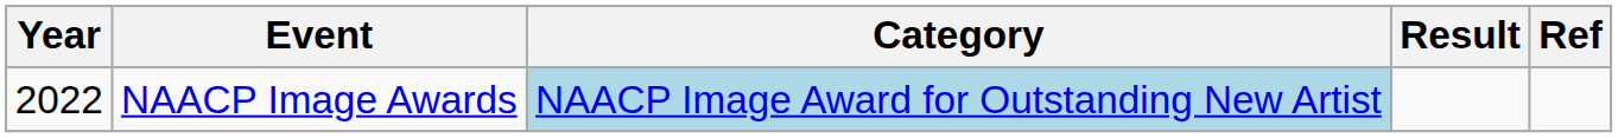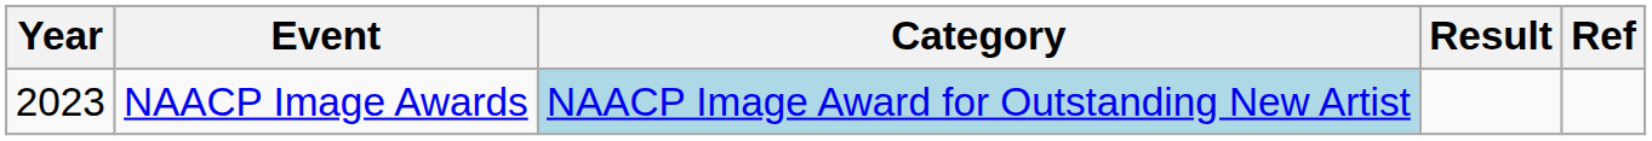 <table class="wikitable">
 <tr>
 <th>Year</th>
 <th>Event</th>
 <th>Category</th>
 <th>Result</th>
 <th>Ref</th>
 </tr>
 <tr>
-<td>2022</td>
+<td>2023</td>
 <td><a href='#'>NAACP Image Awards</a></td>
 <td style="background: lightblue;"><a href='#'>NAACP Image Award for Outstanding New Artist</a></td>
 <td></td>
 <td></td>
 </tr>
 </table>
